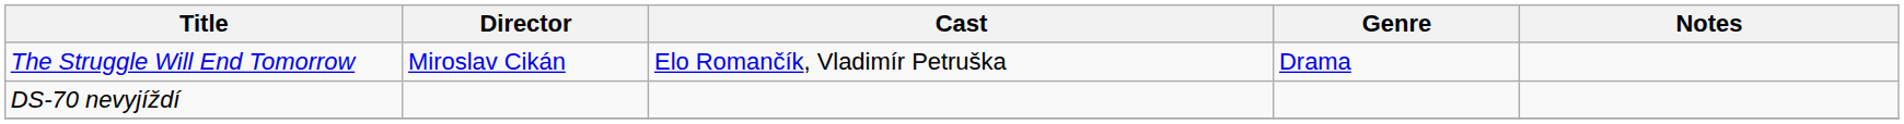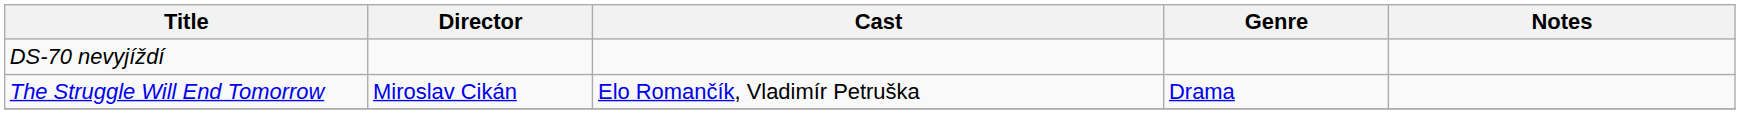 <table class="wikitable" style="width:100%;">
 <tr>
 <th style="width:21%;">Title</th>
 <th style="width:13%;">Director</th>
 <th style="width:33%;">Cast</th>
 <th style="width:13%;">Genre</th>
 <th style="width:20%;">Notes</th>
 </tr>
 <tr>
+<td><em>DS-70 nevyjíždí</em></td>
+<td></td>
+<td></td>
+<td></td>
+<td></td>
+</tr>
+<tr>
 <td><em><a href='#'>The Struggle Will End Tomorrow</a></em></td>
 <td><a href='#'>Miroslav Cikán</a></td>
 <td><a href='#'>Elo Romančík</a>, Vladimír Petruška</td>
 <td><a href='#'>Drama</a></td>
 <td></td>
 </tr>
 <tr>
-<td><em>DS-70 nevyjíždí</em></td>
-<td></td>
-<td></td>
-<td></td>
-<td></td>
-</tr>
-<tr>
 </tr>
 </table>
